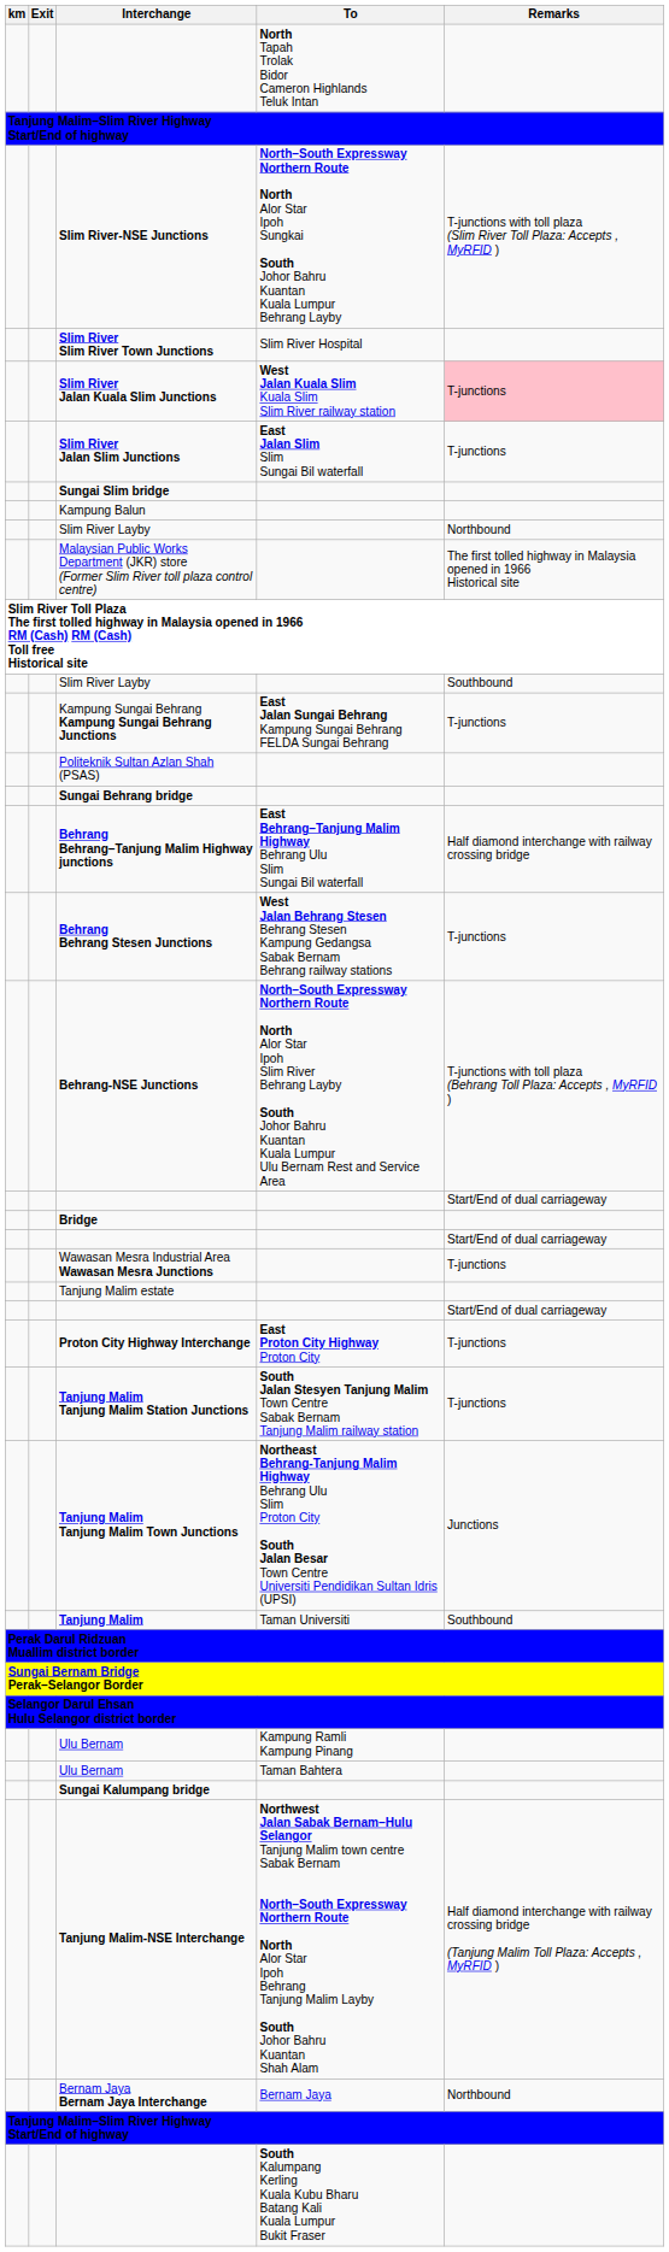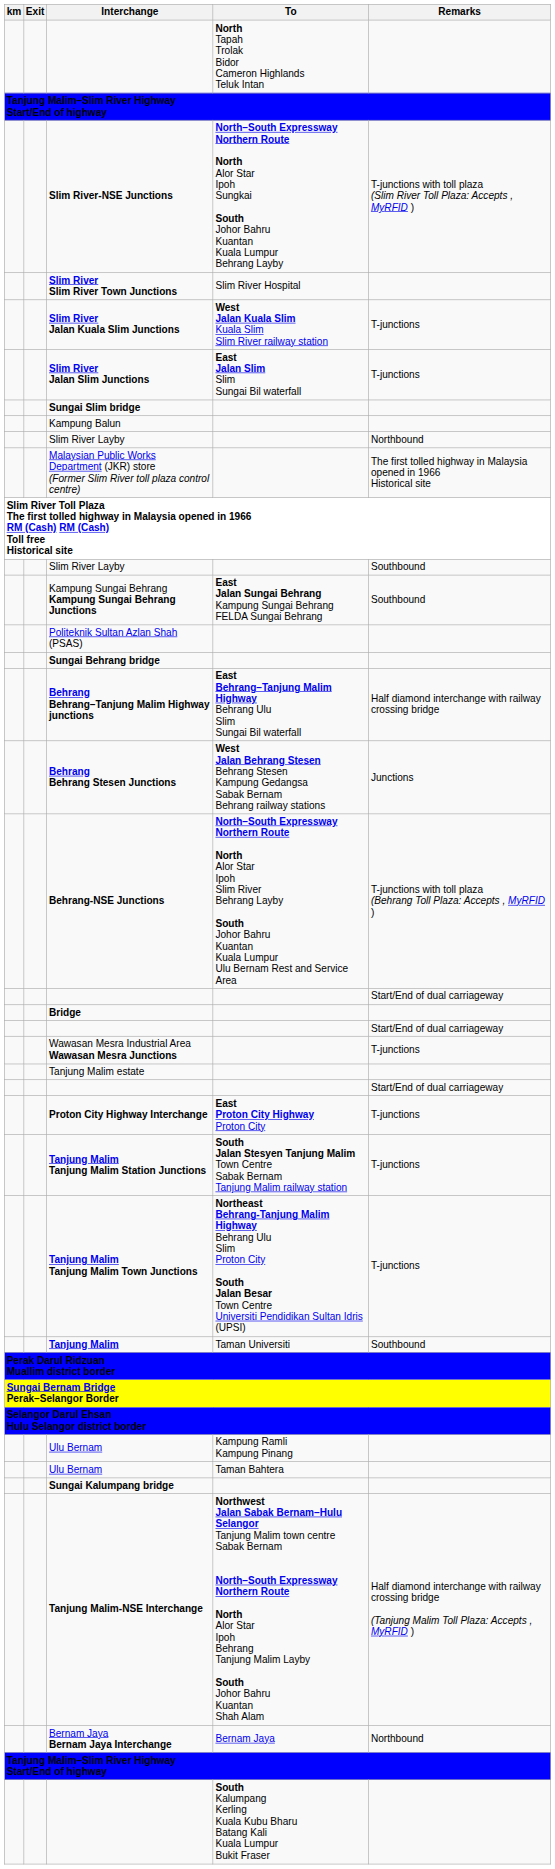 <table class="wikitable">
 <tr>
 <th>km</th>
 <th>Exit</th>
 <th>Interchange</th>
 <th>To</th>
 <th>Remarks</th>
 </tr>
 <tr>
 <td></td>
 <td></td>
 <td></td>
 <td><strong>North</strong><br> Tapah<br> Trolak<br> Bidor<br> Cameron Highlands<br> Teluk Intan</td>
 <td></td>
 </tr>
 <tr>
 <td style="width:600px" colspan="6" style="text-align:center" bgcolor="blue"><strong><span> Tanjung Malim–Slim River Highway<br>Start/End of highway</span></strong></td>
 </tr>
 <tr>
 <td></td>
 <td></td>
 <td><strong>Slim River-NSE Junctions</strong></td>
 <td>  <strong><a href='#'>North–South Expressway Northern Route</a></strong><br><br><strong>North</strong><br>Alor Star<br>Ipoh<br>Sungkai<br><br><strong>South</strong><br>Johor Bahru<br>Kuantan<br>Kuala Lumpur<br> Behrang Layby</td>
 <td>T-junctions with toll plaza<br><em>(Slim River Toll Plaza: Accepts , <a href='#'><span>My</span><span>RFID</span></a> </em>)</td>
 </tr>
 <tr>
 <td></td>
 <td></td>
 <td><strong><a href='#'>Slim River</a></strong><br><strong>Slim River Town Junctions</strong></td>
 <td>Slim River Hospital </td>
 <td></td>
 </tr>
 <tr>
 <td></td>
 <td></td>
 <td><strong><a href='#'>Slim River</a></strong><br><strong>Jalan Kuala Slim Junctions</strong></td>
 <td><strong>West</strong><br> <strong><a href='#'>Jalan Kuala Slim</a></strong><br><a href='#'>Kuala Slim</a><br> <a href='#'>Slim River railway station</a></td>
-<td style="background: pink;">T-junctions</td>
+<td>T-junctions</td>
 </tr>
 <tr>
 <td></td>
 <td></td>
 <td><strong><a href='#'>Slim River</a></strong><br><strong>Jalan Slim Junctions</strong></td>
 <td><strong>East</strong><br> <strong><a href='#'>Jalan Slim</a></strong><br>Slim<br>Sungai Bil waterfall </td>
 <td>T-junctions</td>
 </tr>
 <tr>
 <td></td>
 <td></td>
 <td><strong>Sungai Slim bridge</strong></td>
 <td></td>
 <td></td>
 </tr>
 <tr>
 <td></td>
 <td></td>
 <td>Kampung Balun</td>
 <td></td>
 <td></td>
 </tr>
 <tr>
 <td></td>
 <td></td>
 <td> Slim River Layby</td>
 <td>   </td>
 <td>Northbound</td>
 </tr>
 <tr>
 <td></td>
 <td></td>
 <td><a href='#'>Malaysian Public Works Department</a> (JKR) store<br><em>(Former Slim River toll plaza control centre)</em></td>
 <td></td>
 <td>The first tolled highway in Malaysia opened in 1966<br>Historical site</td>
 </tr>
 <tr>
 <td style="width:600px" colspan="6" style="text-align:center" bgcolor="white"><strong><span>Slim River Toll Plaza<br>The first tolled highway in Malaysia opened in 1966<br><a href='#'><span>RM (Cash)</span></a> <a href='#'><span>RM (Cash)</span></a><br>Toll free<br>Historical site</span></strong></td>
 </tr>
 <tr>
 <td></td>
 <td></td>
 <td> Slim River Layby</td>
 <td>   </td>
 <td>Southbound</td>
 </tr>
 <tr>
 <td></td>
 <td></td>
 <td>Kampung Sungai Behrang<br><strong>Kampung Sungai Behrang Junctions</strong></td>
 <td><strong>East</strong><br><strong>Jalan Sungai Behrang</strong><br>Kampung Sungai Behrang<br>FELDA Sungai Behrang</td>
-<td>T-junctions</td>
+<td>Southbound</td>
 </tr>
 <tr>
 <td></td>
 <td></td>
 <td><a href='#'>Politeknik Sultan Azlan Shah</a> (PSAS) </td>
 <td></td>
 <td></td>
 </tr>
 <tr>
 <td></td>
 <td></td>
 <td><strong>Sungai Behrang bridge</strong></td>
 <td></td>
 <td></td>
 </tr>
 <tr>
 <td></td>
 <td></td>
 <td><strong><a href='#'>Behrang</a></strong><br><strong>Behrang–Tanjung Malim Highway junctions</strong></td>
 <td><strong>East</strong><br> <strong><a href='#'>Behrang–Tanjung Malim Highway</a></strong><br> Behrang Ulu<br> Slim<br> Sungai Bil waterfall </td>
 <td>Half diamond interchange with railway crossing bridge</td>
 </tr>
 <tr>
 <td></td>
 <td></td>
 <td><strong><a href='#'>Behrang</a></strong><br><strong>Behrang Stesen Junctions</strong></td>
 <td><strong>West</strong><br> <strong><a href='#'>Jalan Behrang Stesen</a></strong><br>Behrang Stesen<br> Kampung Gedangsa<br> Sabak Bernam<br> Behrang railway stations</td>
-<td>T-junctions</td>
+<td>Junctions</td>
 </tr>
 <tr>
 <td></td>
 <td></td>
 <td><strong>Behrang-NSE Junctions</strong></td>
 <td>  <strong><a href='#'>North–South Expressway Northern Route</a></strong><br><br><strong>North</strong><br>Alor Star<br>Ipoh<br>Slim River<br> Behrang Layby<br><br><strong>South</strong><br>Johor Bahru<br>Kuantan<br>Kuala Lumpur<br> Ulu Bernam Rest and Service Area</td>
 <td>T-junctions with toll plaza<br><em>(Behrang Toll Plaza: Accepts , <a href='#'><span>My</span><span>RFID</span></a> </em>)</td>
 </tr>
 <tr>
 <td></td>
 <td></td>
 <td></td>
 <td></td>
 <td>Start/End of dual carriageway</td>
 </tr>
 <tr>
 <td></td>
 <td></td>
 <td><strong>Bridge</strong></td>
 <td></td>
 <td></td>
 </tr>
 <tr>
 <td></td>
 <td></td>
 <td></td>
 <td></td>
 <td>Start/End of dual carriageway</td>
 </tr>
 <tr>
 <td></td>
 <td></td>
 <td>Wawasan Mesra Industrial Area<br><strong>Wawasan Mesra Junctions</strong></td>
 <td></td>
 <td>T-junctions</td>
 </tr>
 <tr>
 <td></td>
 <td></td>
 <td>Tanjung Malim estate</td>
 <td></td>
 <td></td>
 </tr>
 <tr>
 <td></td>
 <td></td>
 <td></td>
 <td></td>
 <td>Start/End of dual carriageway</td>
 </tr>
 <tr>
 <td></td>
 <td></td>
 <td><strong>Proton City Highway Interchange</strong></td>
 <td><strong>East</strong><br> <strong><a href='#'>Proton City Highway</a></strong><br> <a href='#'>Proton City</a></td>
 <td>T-junctions</td>
 </tr>
 <tr>
 <td></td>
 <td></td>
 <td><strong><a href='#'>Tanjung Malim</a></strong><br><strong>Tanjung Malim Station Junctions</strong></td>
 <td><strong>South</strong><br> <strong>Jalan Stesyen Tanjung Malim</strong><br> Town Centre<br> Sabak Bernam<br> <a href='#'>Tanjung Malim railway station</a></td>
 <td>T-junctions</td>
 </tr>
 <tr>
 <td></td>
 <td></td>
 <td><strong><a href='#'>Tanjung Malim</a></strong><br><strong>Tanjung Malim Town Junctions</strong></td>
 <td><strong>Northeast</strong><br> <strong><a href='#'>Behrang-Tanjung Malim Highway</a></strong><br> Behrang Ulu<br> Slim<br> <a href='#'>Proton City</a><br><br><strong>South</strong><br><strong>Jalan Besar</strong><br> Town Centre<br><a href='#'>Universiti Pendidikan Sultan Idris</a> (UPSI) </td>
-<td>Junctions</td>
+<td>T-junctions</td>
 </tr>
 <tr>
 <td></td>
 <td></td>
 <td><strong><a href='#'>Tanjung Malim</a></strong></td>
 <td>Taman Universiti</td>
 <td>Southbound</td>
 </tr>
 <tr>
 <td style="width:600px" colspan="6" style="text-align:center" bgcolor="blue"><strong><span>Perak Darul Ridzuan<br>Muallim district border</span></strong></td>
 </tr>
 <tr>
 <td style="width:600px" colspan="6" style="text-align:center" bgcolor="yellow"><strong><span><a href='#'>Sungai Bernam Bridge</a><br>Perak–Selangor Border</span></strong></td>
 </tr>
 <tr>
 <td style="width:600px" colspan="6" style="text-align:center" bgcolor="blue"><strong><span>Selangor Darul Ehsan<br>Hulu Selangor district border</span></strong></td>
 </tr>
 <tr>
 <td></td>
 <td></td>
 <td><a href='#'>Ulu Bernam</a></td>
 <td>Kampung Ramli<br>Kampung Pinang</td>
 <td></td>
 </tr>
 <tr>
 <td></td>
 <td></td>
 <td><a href='#'>Ulu Bernam</a></td>
 <td>Taman Bahtera</td>
 <td></td>
 </tr>
 <tr>
 <td></td>
 <td></td>
 <td><strong>Sungai Kalumpang bridge</strong></td>
 <td></td>
 <td></td>
 </tr>
 <tr>
 <td></td>
 <td></td>
 <td><strong>Tanjung Malim-NSE Interchange</strong></td>
 <td><strong>Northwest</strong><br> <strong><a href='#'>Jalan Sabak Bernam–Hulu Selangor</a></strong><br> Tanjung Malim town centre<br> Sabak Bernam<br><br><br>  <strong><a href='#'>North–South Expressway Northern Route</a></strong><br><br><strong>North</strong><br>Alor Star<br>Ipoh<br>Behrang<br> Tanjung Malim Layby<br><br><strong>South</strong><br>Johor Bahru<br>Kuantan<br>Shah Alam</td>
 <td>Half diamond interchange with railway crossing bridge<br><br><em>(Tanjung Malim Toll Plaza: Accepts , <a href='#'><span>My</span><span>RFID</span></a> </em>)</td>
 </tr>
 <tr>
 <td></td>
 <td></td>
 <td><a href='#'>Bernam Jaya</a><br><strong>Bernam Jaya Interchange</strong></td>
 <td><a href='#'>Bernam Jaya</a></td>
 <td>Northbound</td>
 </tr>
 <tr>
 <td style="width:600px" colspan="6" style="text-align:center" bgcolor="blue"><strong><span> Tanjung Malim–Slim River Highway<br>Start/End of highway</span></strong></td>
 </tr>
 <tr>
 <td></td>
 <td></td>
 <td></td>
 <td><strong>South</strong><br> Kalumpang<br> Kerling<br> Kuala Kubu Bharu<br> Batang Kali<br> Kuala Lumpur<br> Bukit Fraser</td>
 <td></td>
 </tr>
 </table>
